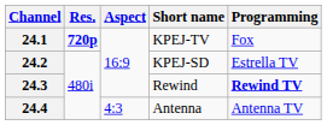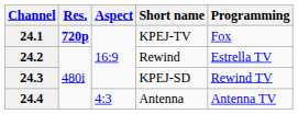 <table class="wikitable">
 <tr>
 <th scope = "col"><a href='#'>Channel</a></th>
 <th scope = "col"><a href='#'>Res.</a></th>
 <th scope = "col"><a href='#'>Aspect</a></th>
 <th scope = "col">Short name</th>
 <th scope = "col">Programming</th>
 </tr>
 <tr>
 <th scope = "row">24.1</th>
 <td><strong><a href='#'>720p</a></strong></td>
 <td rowspan="3"><a href='#'>16:9</a></td>
 <td>KPEJ-TV</td>
 <td><a href='#'>Fox</a></td>
 </tr>
 <tr>
 <th scope = "row">24.2</th>
 <td rowspan="3"><a href='#'>480i</a></td>
-<td>KPEJ-SD</td>
+<td>Rewind</td>
 <td><a href='#'>Estrella TV</a></td>
 </tr>
 <tr>
 <th scope = "row">24.3</th>
-<td>Rewind</td>
-<td><strong><a href='#'>Rewind TV</a></strong></td>
+<td>KPEJ-SD</td>
+<td><a href='#'>Rewind TV</a></td>
 </tr>
 <tr>
 <th scope = "row">24.4</th>
 <td><a href='#'>4:3</a></td>
 <td>Antenna</td>
 <td><a href='#'>Antenna TV</a></td>
 </tr>
 </table>
